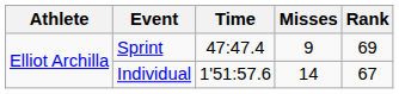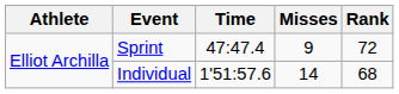 <table class="wikitable" style="font-size:90%">
 <tr>
 <th>Athlete</th>
 <th>Event</th>
 <th>Time</th>
 <th>Misses</th>
 <th>Rank</th>
 </tr>
 <tr>
 <td rowspan="2"><a href='#'>Elliot Archilla</a></td>
 <td><a href='#'>Sprint</a></td>
 <td align="center">47:47.4</td>
 <td align="center">9</td>
-<td align="center">69</td>
+<td align="center">72</td>
 </tr>
 <tr>
 <td><a href='#'>Individual</a></td>
 <td align="center">1'51:57.6</td>
 <td align="center">14</td>
-<td align="center">67</td>
+<td align="center">68</td>
 </tr>
 </table>
